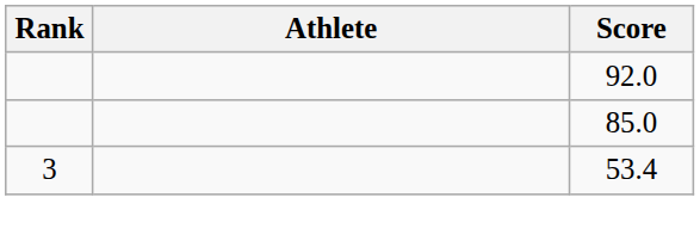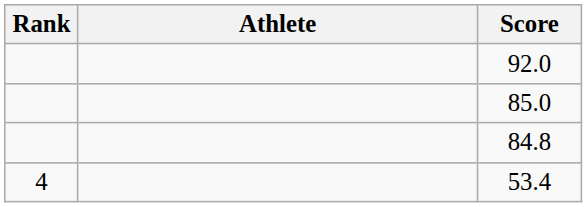 <table class=wikitable style="text-align:center">
 <tr>
 <th width=40>Rank</th>
 <th width=250>Athlete</th>
 <th width=60>Score</th>
 </tr>
 <tr>
 <td></td>
 <td align=left></td>
 <td>92.0</td>
 </tr>
 <tr>
 <td></td>
 <td align=left></td>
 <td>85.0</td>
 </tr>
 <tr>
-<td>3</td>
+<td></td>
+<td align=left></td>
+<td>84.8</td>
+</tr>
+<tr>
+<td>4</td>
 <td align=left></td>
 <td>53.4</td>
 </tr>
 </table>
